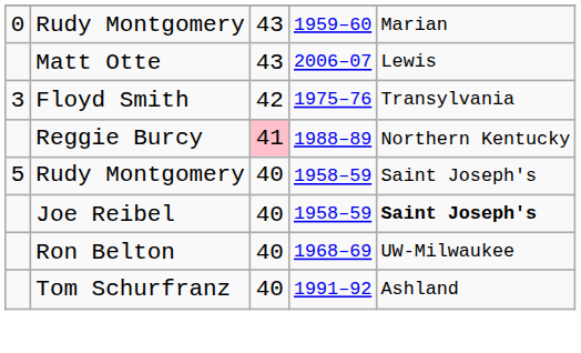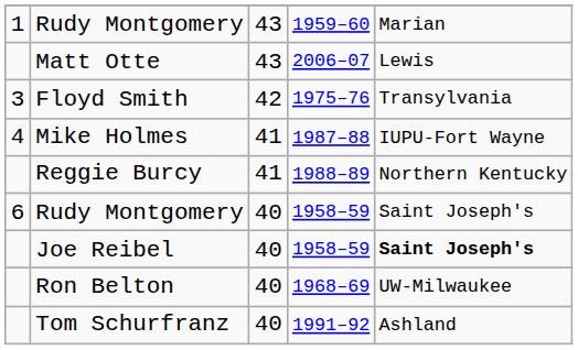 <table class="wikitable">
 <tr>
 </tr>
 <tr>
-<td>0</td>
+<td>1</td>
 <td>Rudy Montgomery</td>
 <td>43</td>
 <td style="font-size:80%;"><a href='#'>1959–60</a></td>
 <td style="font-size:80%;">Marian</td>
 </tr>
 <tr>
 <td></td>
 <td>Matt Otte</td>
 <td>43</td>
 <td style="font-size:80%;"><a href='#'>2006–07</a></td>
 <td style="font-size:80%;">Lewis</td>
 </tr>
 <tr>
 <td>3</td>
 <td>Floyd Smith</td>
 <td>42</td>
 <td style="font-size:80%;"><a href='#'>1975–76</a></td>
 <td style="font-size:80%;">Transylvania</td>
 </tr>
 <tr>
+<td>4</td>
+<td>Mike Holmes</td>
+<td>41</td>
+<td style="font-size:80%;"><a href='#'>1987–88</a></td>
+<td style="font-size:80%;">IUPU-Fort Wayne</td>
+</tr>
+<tr>
 <td></td>
 <td>Reggie Burcy</td>
-<td style="background: pink;">41</td>
+<td>41</td>
 <td style="font-size:80%;"><a href='#'>1988–89</a></td>
 <td style="font-size:80%;">Northern Kentucky</td>
 </tr>
 <tr>
-<td>5</td>
+<td>6</td>
 <td>Rudy Montgomery</td>
 <td>40</td>
 <td style="font-size:80%;"><a href='#'>1958–59</a></td>
 <td style="font-size:80%;">Saint Joseph's</td>
 </tr>
 <tr>
 <td></td>
 <td>Joe Reibel</td>
 <td>40</td>
 <td style="font-size:80%;"><a href='#'>1958–59</a></td>
 <td style="font-size:80%;"><strong>Saint Joseph's</strong></td>
 </tr>
 <tr>
 <td></td>
 <td>Ron Belton</td>
 <td>40</td>
 <td style="font-size:80%;"><a href='#'>1968–69</a></td>
 <td style="font-size:80%;">UW-Milwaukee</td>
 </tr>
 <tr>
 <td></td>
 <td>Tom Schurfranz</td>
 <td>40</td>
 <td style="font-size:80%;"><a href='#'>1991–92</a></td>
 <td style="font-size:80%;">Ashland</td>
 </tr>
 </table>
